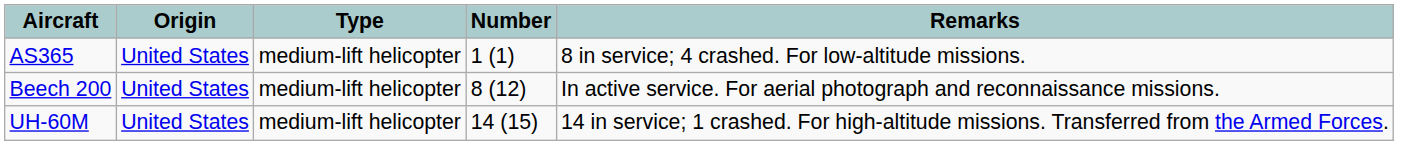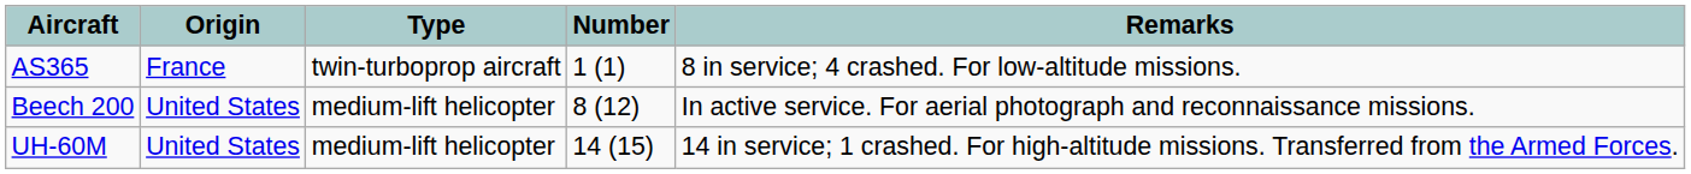 <table class = "wikitable">
 <tr>
 <th style = "text-align:center; background:#acc;">Aircraft</th>
 <th style = "text-align: center; background:#acc;">Origin</th>
 <th style = "text-align:l center; background:#acc;">Type</th>
 <th style="text-align:center; background:#acc;">Number</th>
 <th style="text-align: center; background:#acc;">Remarks</th>
 </tr>
 <tr>
 <td><a href='#'>AS365</a></td>
-<td><a href='#'>United States</a></td>
-<td>medium-lift helicopter</td>
+<td><a href='#'>France</a></td>
+<td>twin-turboprop aircraft</td>
 <td>1 (1)</td>
 <td>8 in service; 4 crashed. For low-altitude missions.</td>
 </tr>
 <tr>
 <td><a href='#'>Beech 200</a></td>
 <td><a href='#'>United States</a></td>
 <td>medium-lift helicopter</td>
 <td>8 (12)</td>
 <td>In active service. For aerial photograph and reconnaissance missions.</td>
 </tr>
 <tr>
 <td><a href='#'>UH-60M</a></td>
 <td><a href='#'>United States</a></td>
 <td>medium-lift helicopter</td>
 <td>14 (15)</td>
 <td>14 in service; 1 crashed. For high-altitude missions. Transferred from <a href='#'>the Armed Forces</a>.</td>
 </tr>
 </table>
